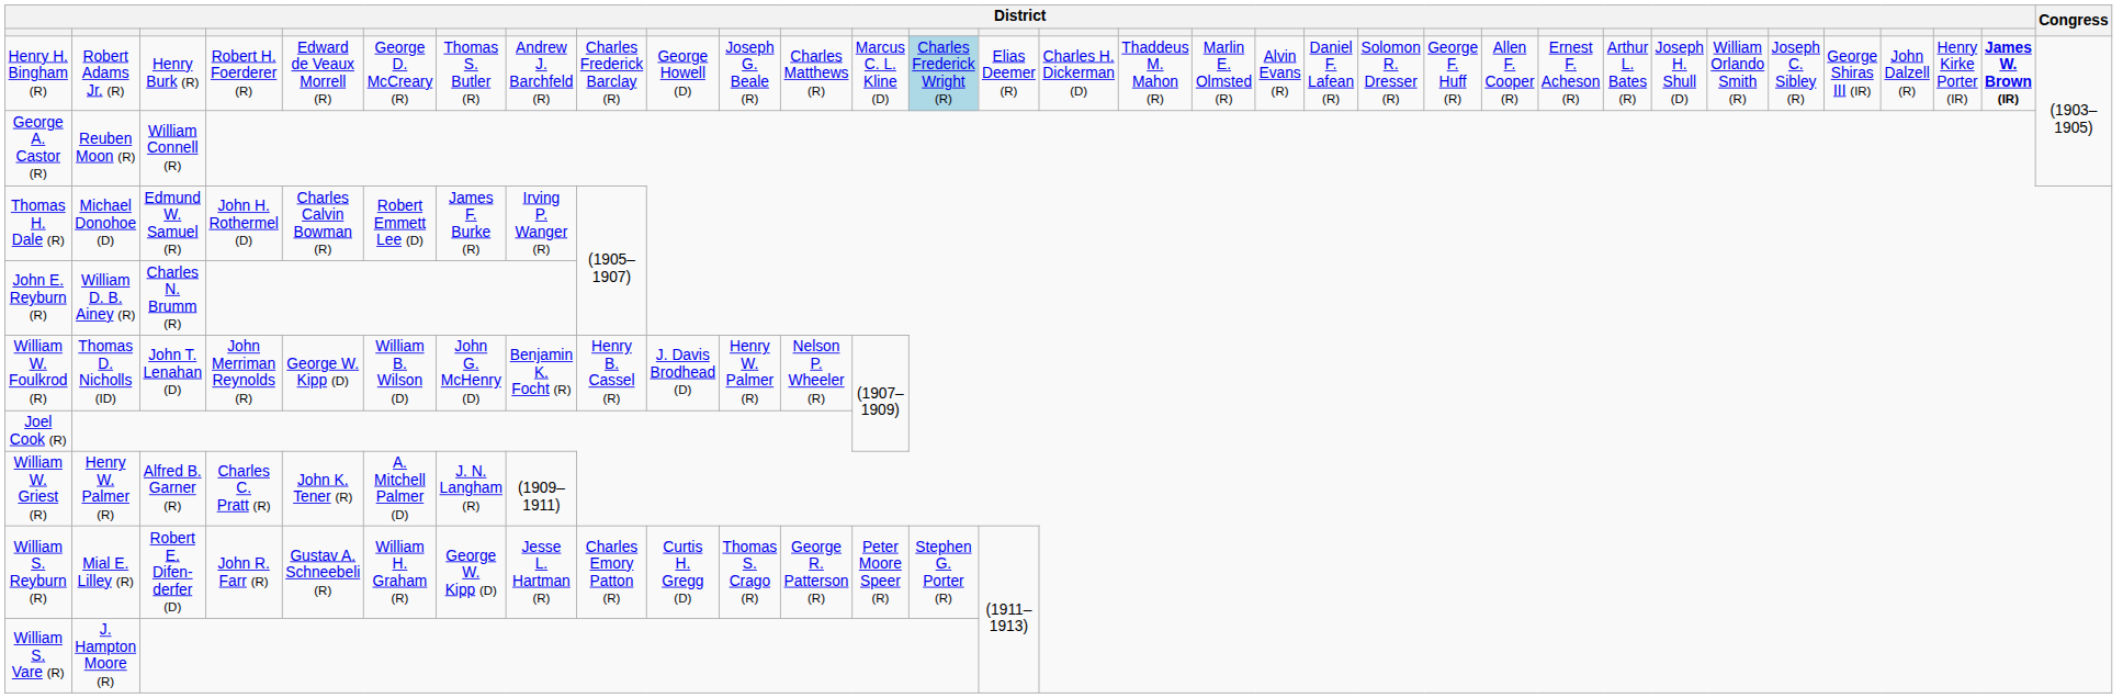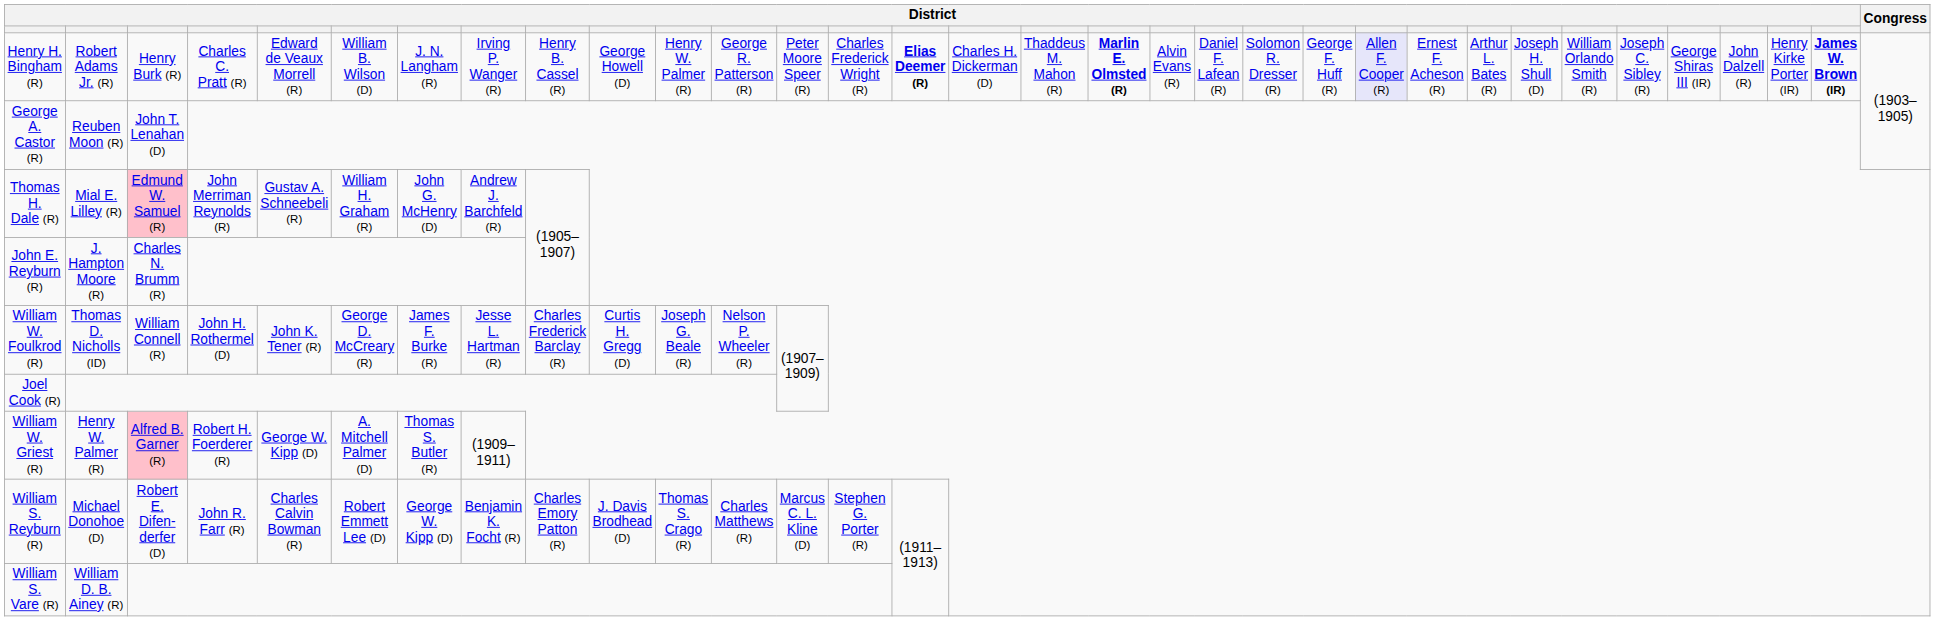 <table class=wikitable style="text-align:center">
 <tr>
 <th colspan=32>District</th>
 <th rowspan=2>Congress</th>
 </tr>
 <tr>
 <th></th>
 <th></th>
 <th></th>
 <th></th>
 <th></th>
 <th></th>
 <th></th>
 <th></th>
 <th></th>
 <th></th>
 <th></th>
 <th></th>
 <th></th>
 <th></th>
 <th></th>
 <th></th>
 <th></th>
 <th></th>
 <th></th>
 <th></th>
 <th></th>
 <th></th>
 <th></th>
 <th></th>
 <th></th>
 <th></th>
 <th></th>
 <th></th>
 <th></th>
 <th></th>
 <th></th>
 <th></th>
 </tr>
 <tr style="height:2em">
 <td><a href='#'>Henry H.<br>Bingham</a><br><small>(R)</small></td>
 <td><a href='#'>Robert<br>Adams<br>Jr.</a> <small>(R)</small></td>
 <td><a href='#'>Henry<br>Burk</a> <small>(R)</small></td>
-<td><a href='#'>Robert H.<br>Foerderer</a> <small>(R)</small></td>
+<td><a href='#'>Charles C.<br>Pratt</a> <small>(R)</small></td>
 <td><a href='#'>Edward<br>de Veaux<br>Morrell</a><br><small>(R)</small></td>
-<td><a href='#'>George<br>D.<br>McCreary</a><br><small>(R)</small></td>
-<td><a href='#'>Thomas<br>S.<br>Butler</a><br><small>(R)</small></td>
-<td><a href='#'>Andrew<br>J.<br>Barchfeld</a><br><small>(R)</small></td>
-<td><a href='#'>Charles<br>Frederick<br>Barclay</a> <small>(R)</small></td>
+<td><a href='#'>William<br>B.<br>Wilson</a><br><small>(D)</small></td>
+<td><a href='#'>J. N.<br>Langham</a><br><small>(R)</small></td>
+<td><a href='#'>Irving<br>P.<br>Wanger</a><br><small>(R)</small></td>
+<td><a href='#'>Henry<br>B.<br>Cassel</a><br><small>(R)</small></td>
 <td><a href='#'>George<br>Howell</a> <small>(D)</small></td>
-<td><a href='#'>Joseph G.<br>Beale</a> <small>(R)</small></td>
-<td><a href='#'>Charles<br>Matthews</a><br><small>(R)</small></td>
-<td><a href='#'>Marcus<br>C. L.<br>Kline</a> <small>(D)</small></td>
-<td style="background: lightblue;"><a href='#'>Charles<br>Frederick<br>Wright</a> <small>(R)</small></td>
-<td><a href='#'>Elias<br>Deemer</a><br><small>(R)</small></td>
+<td><a href='#'>Henry W.<br>Palmer</a> <small>(R)</small></td>
+<td><a href='#'>George R.<br>Patterson</a><br><small>(R)</small></td>
+<td><a href='#'>Peter<br>Moore<br>Speer</a><br><small>(R)</small></td>
+<td><a href='#'>Charles<br>Frederick<br>Wright</a> <small>(R)</small></td>
+<td><strong><a href='#'>Elias<br>Deemer</a><br><small>(R)</small></strong></td>
 <td><a href='#'>Charles H.<br>Dickerman</a><br><small>(D)</small></td>
 <td><a href='#'>Thaddeus<br>M.<br>Mahon</a><br><small>(R)</small></td>
-<td><a href='#'>Marlin<br>E.<br>Olmsted</a><br><small>(R)</small></td>
+<td><strong><a href='#'>Marlin<br>E.<br>Olmsted</a><br><small>(R)</small></strong></td>
 <td><a href='#'>Alvin<br>Evans</a><br><small>(R)</small></td>
 <td><a href='#'>Daniel<br>F.<br>Lafean</a><br><small>(R)</small></td>
 <td><a href='#'>Solomon<br>R.<br>Dresser</a><br><small>(R)</small></td>
 <td><a href='#'>George<br>F.<br>Huff</a><br><small>(R)</small></td>
-<td><a href='#'>Allen<br>F.<br>Cooper</a><br><small>(R)</small></td>
+<td style="background: lavender;"><a href='#'>Allen<br>F.<br>Cooper</a><br><small>(R)</small></td>
 <td><a href='#'>Ernest F.<br>Acheson</a><br><small>(R)</small></td>
 <td><a href='#'>Arthur<br>L.<br>Bates</a><br><small>(R)</small></td>
 <td><a href='#'>Joseph<br>H.<br>Shull</a> <small>(D)</small></td>
 <td><a href='#'>William<br>Orlando<br>Smith</a> <small>(R)</small></td>
 <td><a href='#'>Joseph<br>C.<br>Sibley</a><br><small>(R)</small></td>
 <td><a href='#'>George<br>Shiras<br>III</a> <small>(IR)</small></td>
 <td><a href='#'>John<br>Dalzell</a><br><small>(R)</small></td>
 <td><a href='#'>Henry<br>Kirke<br>Porter</a><br><small>(IR)</small></td>
 <td><strong><a href='#'>James W.<br>Brown</a><br><small>(IR)</small></strong></td>
 <td rowspan=2><strong></strong><br>(1903–1905)</td>
 </tr>
 <tr style="height:2em">
 <td><a href='#'>George<br>A.<br>Castor</a> <small>(R)</small></td>
 <td><a href='#'>Reuben<br>Moon</a> <small>(R)</small></td>
-<td><a href='#'>William<br>Connell</a> <small>(R)</small></td>
+<td><a href='#'>John T.<br>Lenahan</a> <small>(D)</small></td>
 </tr>
 <tr style="height:2em">
 <td><a href='#'>Thomas H.<br>Dale</a> <small>(R)</small></td>
-<td><a href='#'>Michael<br>Donohoe</a><br><small>(D)</small></td>
-<td><a href='#'>Edmund W.<br>Samuel</a> <small>(R)</small></td>
-<td><a href='#'>John H.<br>Rothermel</a><br><small>(D)</small></td>
-<td><a href='#'>Charles<br>Calvin<br>Bowman</a><br><small>(R)</small></td>
-<td><a href='#'>Robert<br>Emmett<br>Lee</a> <small>(D)</small></td>
-<td><a href='#'>James<br>F.<br>Burke</a><br><small>(R)</small></td>
-<td><a href='#'>Irving<br>P.<br>Wanger</a><br><small>(R)</small></td>
+<td><a href='#'>Mial E.<br>Lilley</a> <small>(R)</small></td>
+<td style="background: pink;"><a href='#'>Edmund W.<br>Samuel</a> <small>(R)</small></td>
+<td><a href='#'>John<br>Merriman<br>Reynolds</a><br><small>(R)</small></td>
+<td><a href='#'>Gustav A.<br>Schneebeli</a> <small>(R)</small></td>
+<td><a href='#'>William<br>H.<br>Graham</a><br><small>(R)</small></td>
+<td><a href='#'>John<br>G.<br>McHenry</a><br><small>(D)</small></td>
+<td><a href='#'>Andrew<br>J.<br>Barchfeld</a><br><small>(R)</small></td>
 <td rowspan=2><strong></strong><br>(1905–1907)</td>
 </tr>
 <tr style="height:2em">
 <td><a href='#'>John E.<br>Reyburn</a> <small>(R)</small></td>
-<td><a href='#'>William D. B.<br>Ainey</a> <small>(R)</small></td>
+<td><a href='#'>J.<br>Hampton<br>Moore</a><br><small>(R)</small></td>
 <td><a href='#'>Charles N.<br>Brumm</a><br><small>(R)</small></td>
 </tr>
 <tr style="height:2em">
 <td><a href='#'>William<br>W.<br>Foulkrod</a><br><small>(R)</small></td>
 <td><a href='#'>Thomas<br>D.<br>Nicholls</a><br><small>(ID)</small></td>
-<td><a href='#'>John T.<br>Lenahan</a> <small>(D)</small></td>
-<td><a href='#'>John<br>Merriman<br>Reynolds</a><br><small>(R)</small></td>
-<td><a href='#'>George W.<br>Kipp</a> <small>(D)</small></td>
-<td><a href='#'>William<br>B.<br>Wilson</a><br><small>(D)</small></td>
-<td><a href='#'>John<br>G.<br>McHenry</a><br><small>(D)</small></td>
-<td><a href='#'>Benjamin<br>K.<br>Focht</a> <small>(R)</small></td>
-<td><a href='#'>Henry<br>B.<br>Cassel</a><br><small>(R)</small></td>
-<td><a href='#'>J. Davis<br>Brodhead</a> <small>(D)</small></td>
-<td><a href='#'>Henry W.<br>Palmer</a> <small>(R)</small></td>
+<td><a href='#'>William<br>Connell</a> <small>(R)</small></td>
+<td><a href='#'>John H.<br>Rothermel</a><br><small>(D)</small></td>
+<td><a href='#'>John K.<br>Tener</a> <small>(R)</small></td>
+<td><a href='#'>George<br>D.<br>McCreary</a><br><small>(R)</small></td>
+<td><a href='#'>James<br>F.<br>Burke</a><br><small>(R)</small></td>
+<td><a href='#'>Jesse<br>L.<br>Hartman</a><br><small>(R)</small></td>
+<td><a href='#'>Charles<br>Frederick<br>Barclay</a> <small>(R)</small></td>
+<td><a href='#'>Curtis<br>H.<br>Gregg</a><br><small>(D)</small></td>
+<td><a href='#'>Joseph G.<br>Beale</a> <small>(R)</small></td>
 <td><a href='#'>Nelson<br>P.<br>Wheeler</a><br><small>(R)</small></td>
 <td rowspan=2><strong></strong><br>(1907–1909)</td>
 </tr>
 <tr style="height:2em">
 <td><a href='#'>Joel<br>Cook</a> <small>(R)</small></td>
 </tr>
 <tr style="height:2em">
 <td><a href='#'>William<br>W.<br>Griest</a><br><small>(R)</small></td>
 <td><a href='#'>Henry W.<br>Palmer</a> <small>(R)</small></td>
-<td><a href='#'>Alfred B.<br>Garner</a> <small>(R)</small></td>
-<td><a href='#'>Charles C.<br>Pratt</a> <small>(R)</small></td>
-<td><a href='#'>John K.<br>Tener</a> <small>(R)</small></td>
+<td style="background: pink;"><a href='#'>Alfred B.<br>Garner</a> <small>(R)</small></td>
+<td><a href='#'>Robert H.<br>Foerderer</a> <small>(R)</small></td>
+<td><a href='#'>George W.<br>Kipp</a> <small>(D)</small></td>
 <td><a href='#'>A. Mitchell<br>Palmer</a> <small>(D)</small></td>
-<td><a href='#'>J. N.<br>Langham</a><br><small>(R)</small></td>
+<td><a href='#'>Thomas<br>S.<br>Butler</a><br><small>(R)</small></td>
 <td><strong></strong><br>(1909–1911)</td>
 </tr>
 <tr style="height:2em">
 <td><a href='#'>William S.<br>Reyburn</a><br><small>(R)</small></td>
-<td><a href='#'>Mial E.<br>Lilley</a> <small>(R)</small></td>
+<td><a href='#'>Michael<br>Donohoe</a><br><small>(D)</small></td>
 <td><a href='#'>Robert E.<br>Difen-<br>derfer</a><br><small>(D)</small></td>
 <td><a href='#'>John R.<br>Farr</a> <small>(R)</small></td>
-<td><a href='#'>Gustav A.<br>Schneebeli</a> <small>(R)</small></td>
-<td><a href='#'>William<br>H.<br>Graham</a><br><small>(R)</small></td>
+<td><a href='#'>Charles<br>Calvin<br>Bowman</a><br><small>(R)</small></td>
+<td><a href='#'>Robert<br>Emmett<br>Lee</a> <small>(D)</small></td>
 <td><a href='#'>George W.<br>Kipp</a> <small>(D)</small></td>
-<td><a href='#'>Jesse<br>L.<br>Hartman</a><br><small>(R)</small></td>
+<td><a href='#'>Benjamin<br>K.<br>Focht</a> <small>(R)</small></td>
 <td><a href='#'>Charles<br>Emory<br>Patton</a><br><small>(R)</small></td>
-<td><a href='#'>Curtis<br>H.<br>Gregg</a><br><small>(D)</small></td>
+<td><a href='#'>J. Davis<br>Brodhead</a> <small>(D)</small></td>
 <td><a href='#'>Thomas<br>S.<br>Crago</a><br><small>(R)</small></td>
-<td><a href='#'>George R.<br>Patterson</a><br><small>(R)</small></td>
-<td><a href='#'>Peter<br>Moore<br>Speer</a><br><small>(R)</small></td>
+<td><a href='#'>Charles<br>Matthews</a><br><small>(R)</small></td>
+<td><a href='#'>Marcus<br>C. L.<br>Kline</a> <small>(D)</small></td>
 <td><a href='#'>Stephen<br>G.<br>Porter</a><br><small>(R)</small></td>
 <td rowspan=2><strong></strong><br>(1911–1913)</td>
 </tr>
 <tr style="height:2em">
 <td><a href='#'>William S.<br>Vare</a> <small>(R)</small></td>
-<td><a href='#'>J.<br>Hampton<br>Moore</a><br><small>(R)</small></td>
+<td><a href='#'>William D. B.<br>Ainey</a> <small>(R)</small></td>
 </tr>
 </table>
